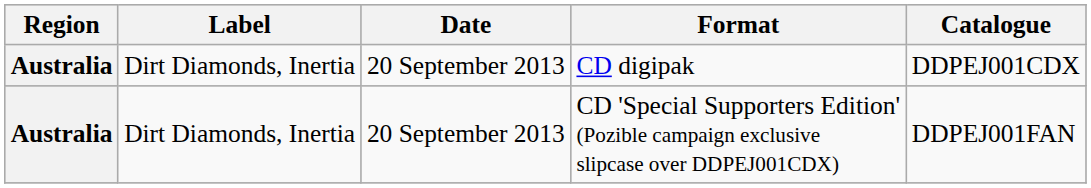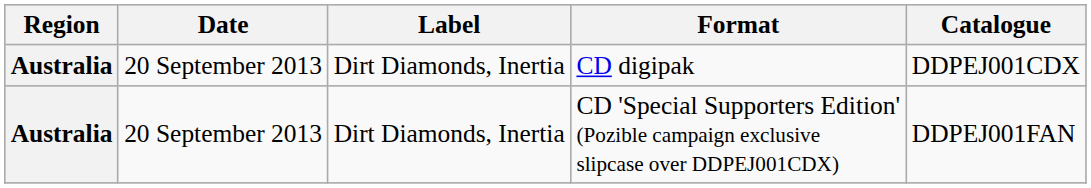 <table class="wikitable plainrowheaders">
 <tr>
 <th>Region</th>
+<th>Date</th>
 <th>Label</th>
-<th>Date</th>
 <th>Format</th>
 <th>Catalogue</th>
 </tr>
 <tr>
 <th scope="row">Australia</th>
+<td>20 September 2013</td>
 <td>Dirt Diamonds, Inertia</td>
-<td>20 September 2013</td>
 <td><a href='#'>CD</a> digipak</td>
 <td>DDPEJ001CDX</td>
 </tr>
 <tr>
 <th scope="row">Australia</th>
+<td>20 September 2013</td>
 <td>Dirt Diamonds, Inertia</td>
-<td>20 September 2013</td>
 <td>CD 'Special Supporters Edition'<br><small>(Pozible campaign exclusive<br>slipcase over DDPEJ001CDX)</small></td>
 <td>DDPEJ001FAN</td>
 </tr>
 </table>
